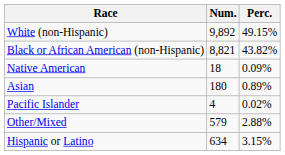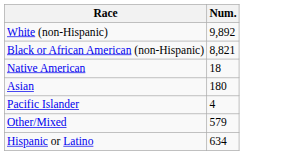 <table class="wikitable">
 <tr>
 <th>Race</th>
 <th>Num.</th>
-<th>Perc.</th>
 </tr>
 <tr>
 <td><a href='#'>White</a> (non-Hispanic)</td>
 <td>9,892</td>
-<td>49.15%</td>
 </tr>
 <tr>
 <td><a href='#'>Black or African American</a> (non-Hispanic)</td>
 <td>8,821</td>
-<td>43.82%</td>
 </tr>
 <tr>
 <td><a href='#'>Native American</a></td>
 <td>18</td>
-<td>0.09%</td>
 </tr>
 <tr>
 <td><a href='#'>Asian</a></td>
 <td>180</td>
-<td>0.89%</td>
 </tr>
 <tr>
 <td><a href='#'>Pacific Islander</a></td>
 <td>4</td>
-<td>0.02%</td>
 </tr>
 <tr>
 <td><a href='#'>Other/Mixed</a></td>
 <td>579</td>
-<td>2.88%</td>
 </tr>
 <tr>
 <td><a href='#'>Hispanic</a> or <a href='#'>Latino</a></td>
 <td>634</td>
-<td>3.15%</td>
 </tr>
 </table>
